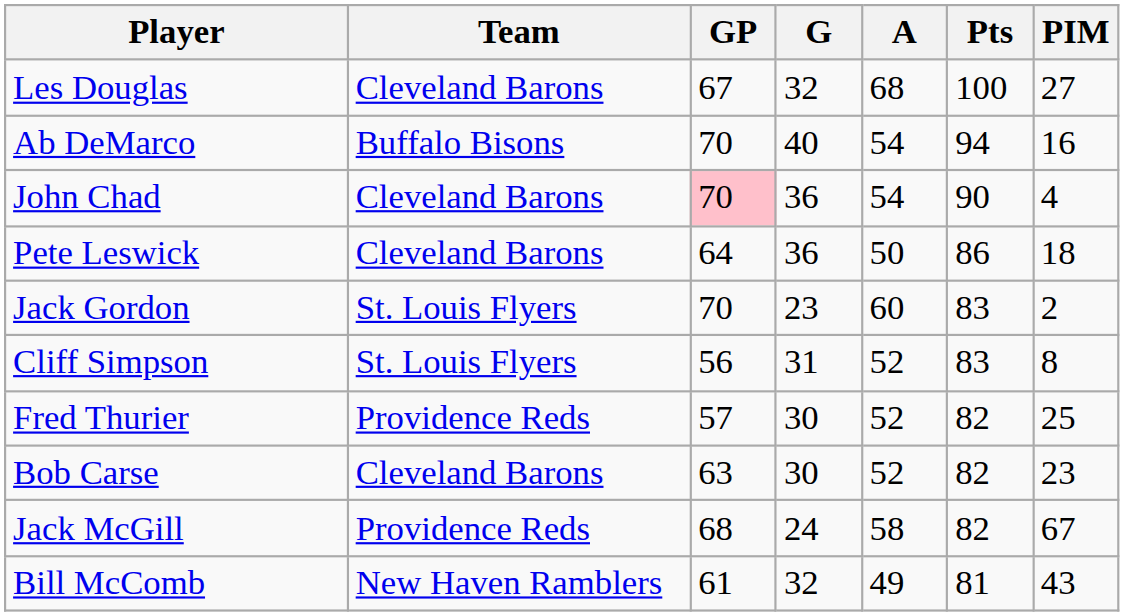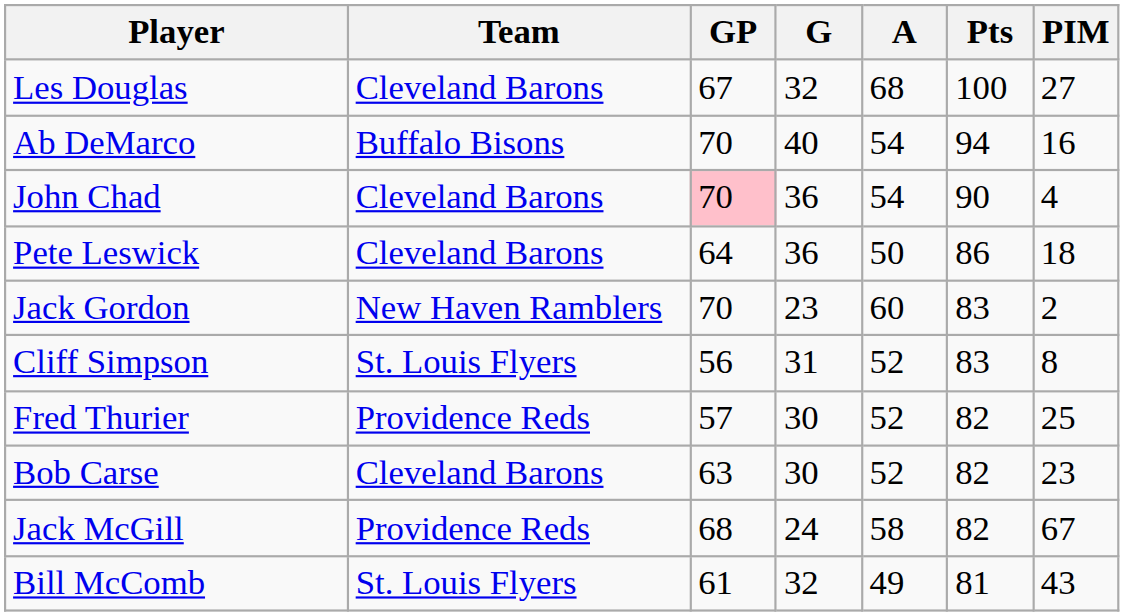 <table class="wikitable">
 <tr>
 <th bgcolor="#DDDDFF" width="30%">Player</th>
 <th bgcolor="#DDDDFF" width="30%">Team</th>
 <th bgcolor="#DDDDFF" width="7.5%">GP</th>
 <th bgcolor="#DDDDFF" width="7.5%">G</th>
 <th bgcolor="#DDDDFF" width="7.5%">A</th>
 <th bgcolor="#DDDDFF" width="7.5%">Pts</th>
 <th bgcolor="#DDDDFF" width="7.5%">PIM</th>
 </tr>
 <tr>
 <td><a href='#'>Les Douglas</a></td>
 <td><a href='#'>Cleveland Barons</a></td>
 <td>67</td>
 <td>32</td>
 <td>68</td>
 <td>100</td>
 <td>27</td>
 </tr>
 <tr>
 <td><a href='#'>Ab DeMarco</a></td>
 <td><a href='#'>Buffalo Bisons</a></td>
 <td>70</td>
 <td>40</td>
 <td>54</td>
 <td>94</td>
 <td>16</td>
 </tr>
 <tr>
 <td><a href='#'>John Chad</a></td>
 <td><a href='#'>Cleveland Barons</a></td>
 <td style="background: pink;">70</td>
 <td>36</td>
 <td>54</td>
 <td>90</td>
 <td>4</td>
 </tr>
 <tr>
 <td><a href='#'>Pete Leswick</a></td>
 <td><a href='#'>Cleveland Barons</a></td>
 <td>64</td>
 <td>36</td>
 <td>50</td>
 <td>86</td>
 <td>18</td>
 </tr>
 <tr>
 <td><a href='#'>Jack Gordon</a></td>
-<td><a href='#'>St. Louis Flyers</a></td>
+<td><a href='#'>New Haven Ramblers</a></td>
 <td>70</td>
 <td>23</td>
 <td>60</td>
 <td>83</td>
 <td>2</td>
 </tr>
 <tr>
 <td><a href='#'>Cliff Simpson</a></td>
 <td><a href='#'>St. Louis Flyers</a></td>
 <td>56</td>
 <td>31</td>
 <td>52</td>
 <td>83</td>
 <td>8</td>
 </tr>
 <tr>
 <td><a href='#'>Fred Thurier</a></td>
 <td><a href='#'>Providence Reds</a></td>
 <td>57</td>
 <td>30</td>
 <td>52</td>
 <td>82</td>
 <td>25</td>
 </tr>
 <tr>
 <td><a href='#'>Bob Carse</a></td>
 <td><a href='#'>Cleveland Barons</a></td>
 <td>63</td>
 <td>30</td>
 <td>52</td>
 <td>82</td>
 <td>23</td>
 </tr>
 <tr>
 <td><a href='#'>Jack McGill</a></td>
 <td><a href='#'>Providence Reds</a></td>
 <td>68</td>
 <td>24</td>
 <td>58</td>
 <td>82</td>
 <td>67</td>
 </tr>
 <tr>
 <td><a href='#'>Bill McComb</a></td>
-<td><a href='#'>New Haven Ramblers</a></td>
+<td><a href='#'>St. Louis Flyers</a></td>
 <td>61</td>
 <td>32</td>
 <td>49</td>
 <td>81</td>
 <td>43</td>
 </tr>
 </table>
